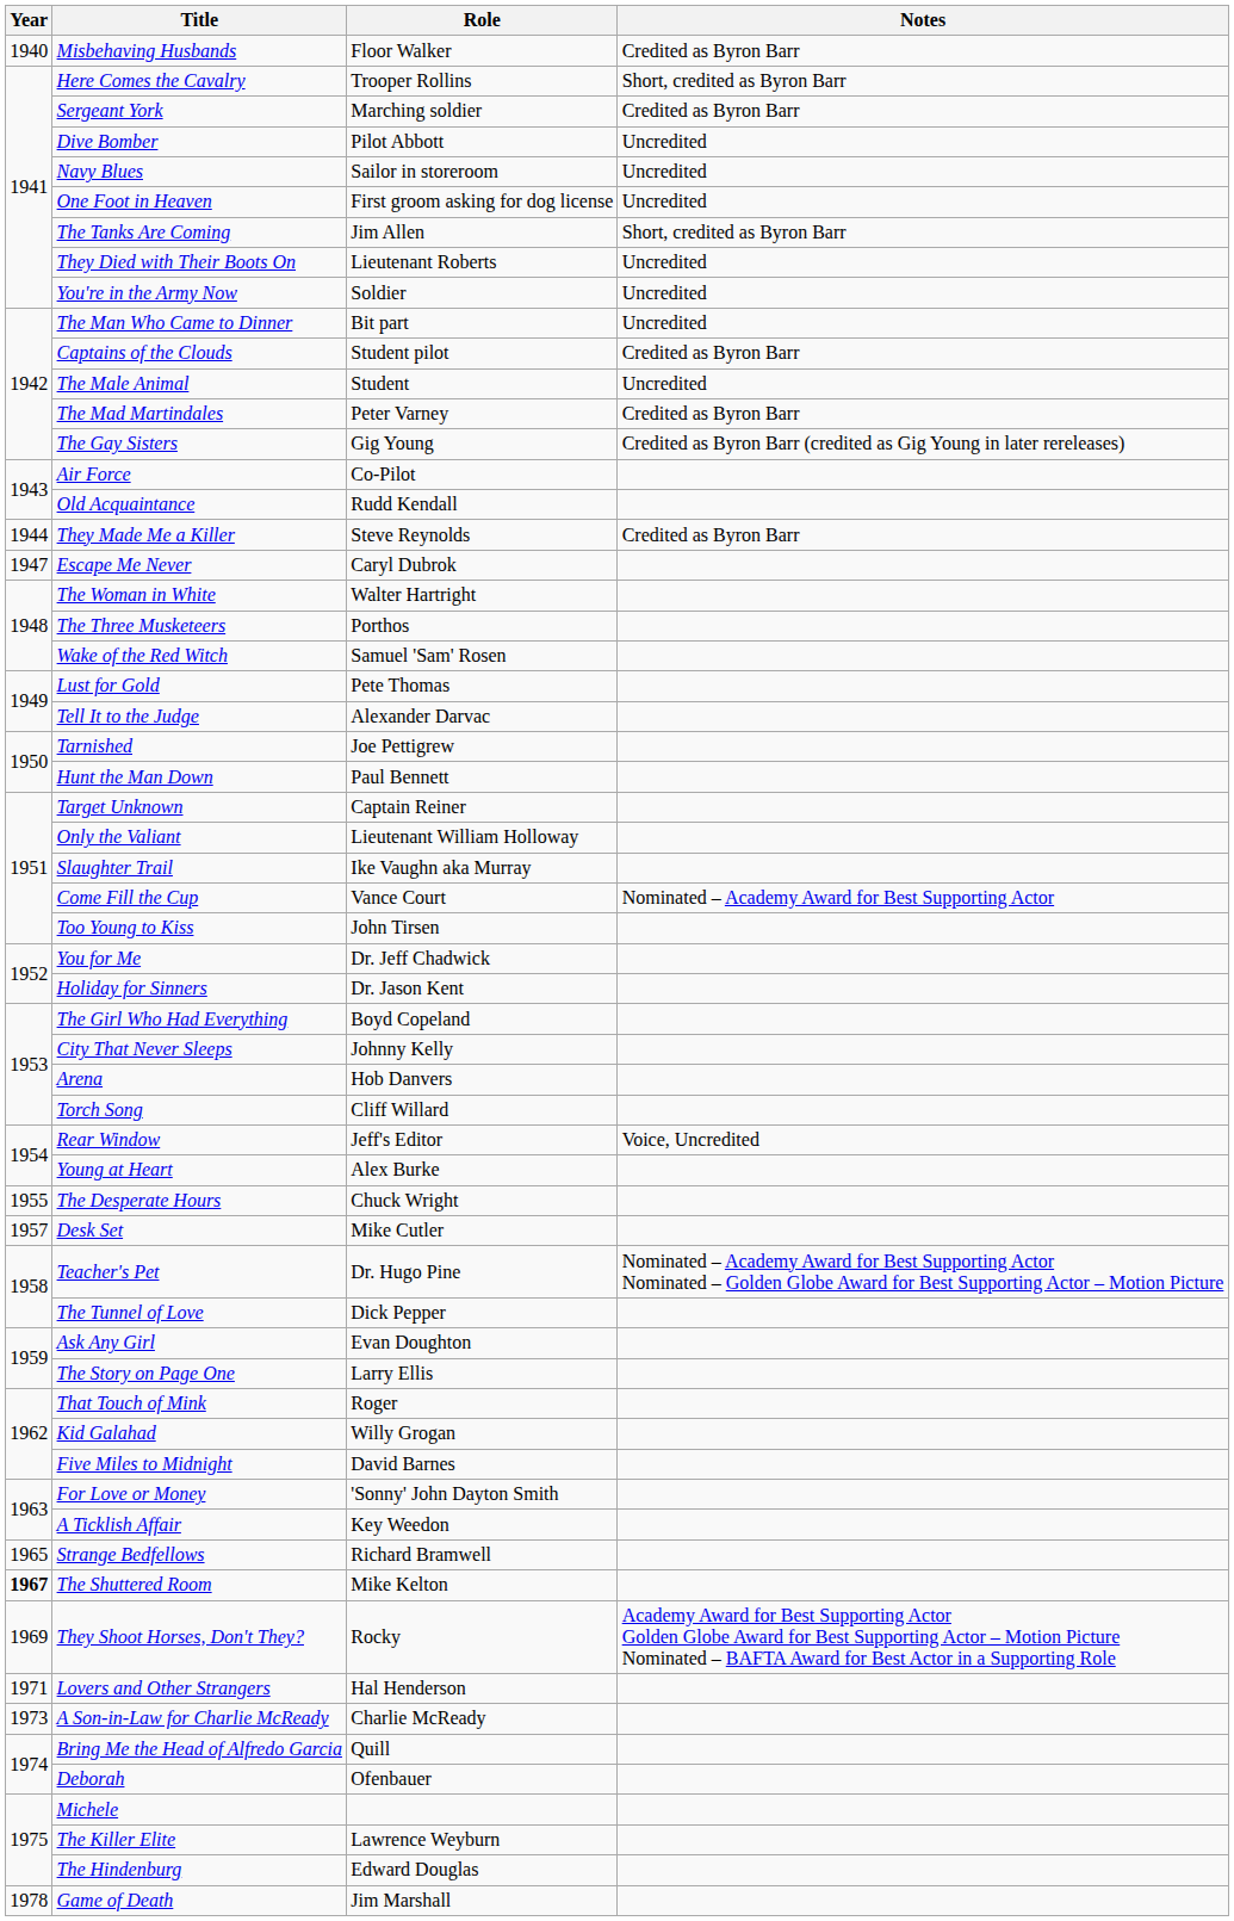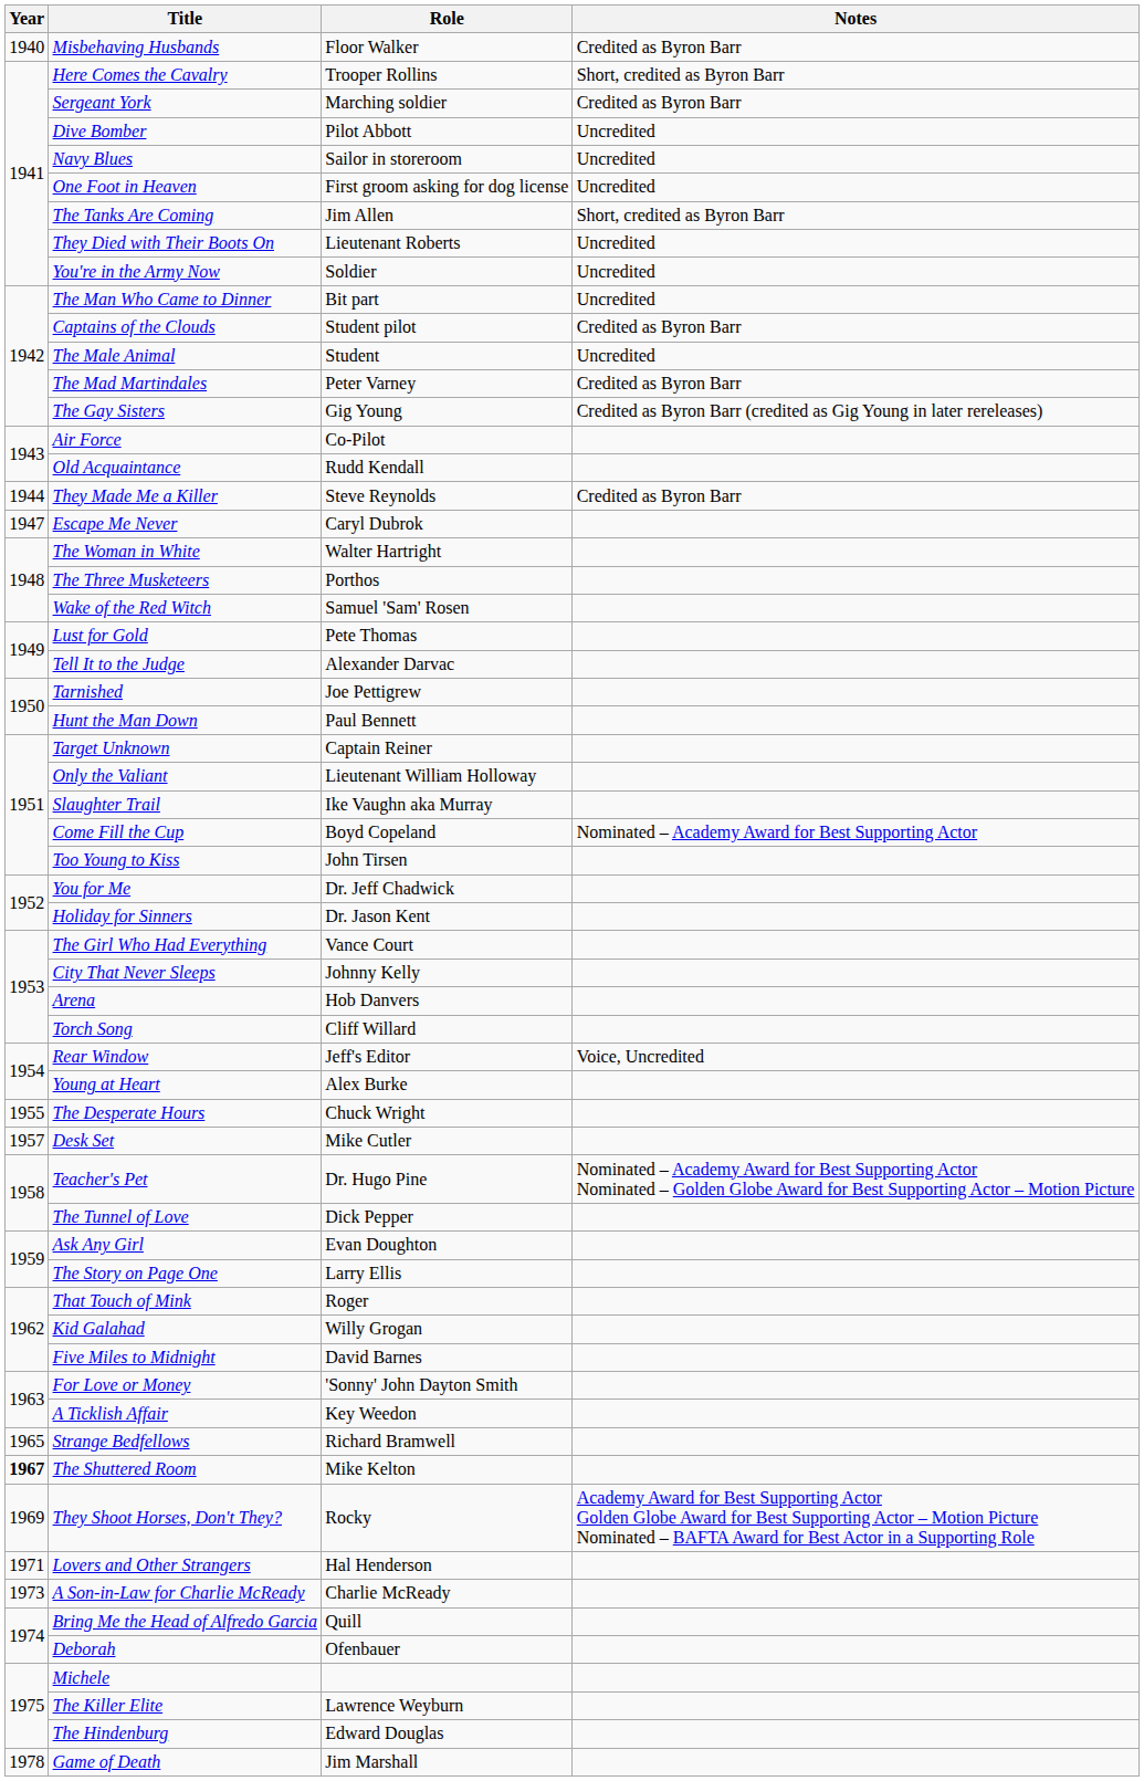 <table class="wikitable">
 <tr style="background:#ccc; text-align:center;">
 <th>Year</th>
 <th>Title</th>
 <th>Role</th>
 <th>Notes</th>
 </tr>
 <tr>
 <td>1940</td>
 <td><em><a href='#'>Misbehaving Husbands</a></em></td>
 <td>Floor Walker</td>
 <td>Credited as Byron Barr</td>
 </tr>
 <tr>
 <td rowspan=8>1941</td>
 <td><em><a href='#'>Here Comes the Cavalry</a></em></td>
 <td>Trooper Rollins</td>
 <td>Short, credited as Byron Barr</td>
 </tr>
 <tr>
 <td><em><a href='#'>Sergeant York</a></em></td>
 <td>Marching soldier</td>
 <td>Credited as Byron Barr</td>
 </tr>
 <tr>
 <td><em><a href='#'>Dive Bomber</a></em></td>
 <td>Pilot Abbott</td>
 <td>Uncredited</td>
 </tr>
 <tr>
 <td><em><a href='#'>Navy Blues</a></em></td>
 <td>Sailor in storeroom</td>
 <td>Uncredited</td>
 </tr>
 <tr>
 <td><em><a href='#'>One Foot in Heaven</a></em></td>
 <td>First groom asking for dog license</td>
 <td>Uncredited</td>
 </tr>
 <tr>
 <td><em><a href='#'>The Tanks Are Coming</a></em></td>
 <td>Jim Allen</td>
 <td>Short, credited as Byron Barr</td>
 </tr>
 <tr>
 <td><em><a href='#'>They Died with Their Boots On</a></em></td>
 <td>Lieutenant Roberts</td>
 <td>Uncredited</td>
 </tr>
 <tr>
 <td><em><a href='#'>You're in the Army Now</a></em></td>
 <td>Soldier</td>
 <td>Uncredited</td>
 </tr>
 <tr>
 <td rowspan=5>1942</td>
 <td><em><a href='#'>The Man Who Came to Dinner</a></em></td>
 <td>Bit part</td>
 <td>Uncredited</td>
 </tr>
 <tr>
 <td><em><a href='#'>Captains of the Clouds</a></em></td>
 <td>Student pilot</td>
 <td>Credited as Byron Barr</td>
 </tr>
 <tr>
 <td><em><a href='#'>The Male Animal</a></em></td>
 <td>Student</td>
 <td>Uncredited</td>
 </tr>
 <tr>
 <td><em><a href='#'>The Mad Martindales</a></em></td>
 <td>Peter Varney</td>
 <td>Credited as Byron Barr</td>
 </tr>
 <tr>
 <td><em><a href='#'>The Gay Sisters</a></em></td>
 <td>Gig Young</td>
 <td>Credited as Byron Barr (credited as Gig Young in later rereleases)</td>
 </tr>
 <tr>
 <td rowspan=2>1943</td>
 <td><em><a href='#'>Air Force</a></em></td>
 <td>Co-Pilot</td>
 <td></td>
 </tr>
 <tr>
 <td><em><a href='#'>Old Acquaintance</a></em></td>
 <td>Rudd Kendall</td>
 <td></td>
 </tr>
 <tr>
 <td>1944</td>
 <td><em><a href='#'>They Made Me a Killer</a></em></td>
 <td>Steve Reynolds</td>
 <td>Credited as Byron Barr</td>
 </tr>
 <tr>
 <td>1947</td>
 <td><em><a href='#'>Escape Me Never</a></em></td>
 <td>Caryl Dubrok</td>
 <td></td>
 </tr>
 <tr>
 <td rowspan=3>1948</td>
 <td><em><a href='#'>The Woman in White</a></em></td>
 <td>Walter Hartright</td>
 <td></td>
 </tr>
 <tr>
 <td><em><a href='#'>The Three Musketeers</a></em></td>
 <td>Porthos</td>
 <td></td>
 </tr>
 <tr>
 <td><em><a href='#'>Wake of the Red Witch</a></em></td>
 <td>Samuel 'Sam' Rosen</td>
 <td></td>
 </tr>
 <tr>
 <td rowspan=2>1949</td>
 <td><em><a href='#'>Lust for Gold</a></em></td>
 <td>Pete Thomas</td>
 <td></td>
 </tr>
 <tr>
 <td><em><a href='#'>Tell It to the Judge</a></em></td>
 <td>Alexander Darvac</td>
 <td></td>
 </tr>
 <tr>
 <td rowspan=2>1950</td>
 <td><em><a href='#'>Tarnished</a></em></td>
 <td>Joe Pettigrew</td>
 <td></td>
 </tr>
 <tr>
 <td><em><a href='#'>Hunt the Man Down</a></em></td>
 <td>Paul Bennett</td>
 <td></td>
 </tr>
 <tr>
 <td rowspan=5>1951</td>
 <td><em><a href='#'>Target Unknown</a></em></td>
 <td>Captain Reiner</td>
 <td></td>
 </tr>
 <tr>
 <td><em><a href='#'>Only the Valiant</a></em></td>
 <td>Lieutenant William Holloway</td>
 <td></td>
 </tr>
 <tr>
 <td><em><a href='#'>Slaughter Trail</a></em></td>
 <td>Ike Vaughn aka Murray</td>
 <td></td>
 </tr>
 <tr>
 <td><em><a href='#'>Come Fill the Cup</a></em></td>
-<td>Vance Court</td>
+<td>Boyd Copeland</td>
 <td>Nominated – <a href='#'>Academy Award for Best Supporting Actor</a></td>
 </tr>
 <tr>
 <td><em><a href='#'>Too Young to Kiss</a></em></td>
 <td>John Tirsen</td>
 <td></td>
 </tr>
 <tr>
 <td rowspan=2>1952</td>
 <td><em><a href='#'>You for Me</a></em></td>
 <td>Dr. Jeff Chadwick</td>
 <td></td>
 </tr>
 <tr>
 <td><em><a href='#'>Holiday for Sinners</a></em></td>
 <td>Dr. Jason Kent</td>
 <td></td>
 </tr>
 <tr>
 <td rowspan=4>1953</td>
 <td><em><a href='#'>The Girl Who Had Everything</a></em></td>
-<td>Boyd Copeland</td>
+<td>Vance Court</td>
 <td></td>
 </tr>
 <tr>
 <td><em><a href='#'>City That Never Sleeps</a></em></td>
 <td>Johnny Kelly</td>
 <td></td>
 </tr>
 <tr>
 <td><em><a href='#'>Arena</a></em></td>
 <td>Hob Danvers</td>
 <td></td>
 </tr>
 <tr>
 <td><em><a href='#'>Torch Song</a></em></td>
 <td>Cliff Willard</td>
 <td></td>
 </tr>
 <tr>
 <td rowspan=2>1954</td>
 <td><em><a href='#'>Rear Window</a></em></td>
 <td>Jeff's Editor</td>
 <td>Voice, Uncredited</td>
 </tr>
 <tr>
 <td><em><a href='#'>Young at Heart</a></em></td>
 <td>Alex Burke</td>
 <td></td>
 </tr>
 <tr>
 <td>1955</td>
 <td><em><a href='#'>The Desperate Hours</a></em></td>
 <td>Chuck Wright</td>
 <td></td>
 </tr>
 <tr>
 <td>1957</td>
 <td><em><a href='#'>Desk Set</a></em></td>
 <td>Mike Cutler</td>
 <td></td>
 </tr>
 <tr>
 <td rowspan=2>1958</td>
 <td><em><a href='#'>Teacher's Pet</a></em></td>
 <td>Dr. Hugo Pine</td>
 <td>Nominated – <a href='#'>Academy Award for Best Supporting Actor</a><br>Nominated – <a href='#'>Golden Globe Award for Best Supporting Actor – Motion Picture</a></td>
 </tr>
 <tr>
 <td><em><a href='#'>The Tunnel of Love</a></em></td>
 <td>Dick Pepper</td>
 <td></td>
 </tr>
 <tr>
 <td rowspan=2>1959</td>
 <td><em><a href='#'>Ask Any Girl</a></em></td>
 <td>Evan Doughton</td>
 <td></td>
 </tr>
 <tr>
 <td><em><a href='#'>The Story on Page One</a></em></td>
 <td>Larry Ellis</td>
 <td></td>
 </tr>
 <tr>
 <td rowspan=3>1962</td>
 <td><em><a href='#'>That Touch of Mink</a></em></td>
 <td>Roger</td>
 <td></td>
 </tr>
 <tr>
 <td><em><a href='#'>Kid Galahad</a></em></td>
 <td>Willy Grogan</td>
 <td></td>
 </tr>
 <tr>
 <td><em><a href='#'>Five Miles to Midnight</a></em></td>
 <td>David Barnes</td>
 <td></td>
 </tr>
 <tr>
 <td rowspan=2>1963</td>
 <td><em><a href='#'>For Love or Money</a></em></td>
 <td>'Sonny' John Dayton Smith</td>
 <td></td>
 </tr>
 <tr>
 <td><em><a href='#'>A Ticklish Affair</a></em></td>
 <td>Key Weedon</td>
 <td></td>
 </tr>
 <tr>
 <td>1965</td>
 <td><em><a href='#'>Strange Bedfellows</a></em></td>
 <td>Richard Bramwell</td>
 <td></td>
 </tr>
 <tr>
 <td><strong>1967</strong></td>
 <td><em><a href='#'>The Shuttered Room</a></em></td>
 <td>Mike Kelton</td>
 <td></td>
 </tr>
 <tr>
 <td>1969</td>
 <td><em><a href='#'>They Shoot Horses, Don't They?</a></em></td>
 <td>Rocky</td>
 <td><a href='#'>Academy Award for Best Supporting Actor</a><br><a href='#'>Golden Globe Award for Best Supporting Actor – Motion Picture</a><br>Nominated – <a href='#'>BAFTA Award for Best Actor in a Supporting Role</a></td>
 </tr>
 <tr>
 <td>1971</td>
 <td><em><a href='#'>Lovers and Other Strangers</a></em></td>
 <td>Hal Henderson</td>
 <td></td>
 </tr>
 <tr>
 <td>1973</td>
 <td><em><a href='#'>A Son-in-Law for Charlie McReady</a></em></td>
 <td>Charlie McReady</td>
 <td></td>
 </tr>
 <tr>
 <td rowspan=2>1974</td>
 <td><em><a href='#'>Bring Me the Head of Alfredo Garcia</a></em></td>
 <td>Quill</td>
 <td></td>
 </tr>
 <tr>
 <td><em><a href='#'>Deborah</a></em></td>
 <td>Ofenbauer</td>
 <td></td>
 </tr>
 <tr>
 <td rowspan=3>1975</td>
 <td><em><a href='#'>Michele</a></em></td>
 <td></td>
 <td></td>
 </tr>
 <tr>
 <td><em><a href='#'>The Killer Elite</a></em></td>
 <td>Lawrence Weyburn</td>
 <td></td>
 </tr>
 <tr>
 <td><em><a href='#'>The Hindenburg</a></em></td>
 <td>Edward Douglas</td>
 <td></td>
 </tr>
 <tr>
 <td>1978</td>
 <td><em><a href='#'>Game of Death</a></em></td>
 <td>Jim Marshall</td>
 <td></td>
 </tr>
 </table>
